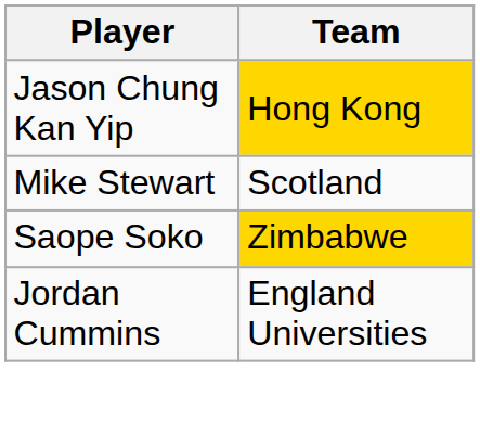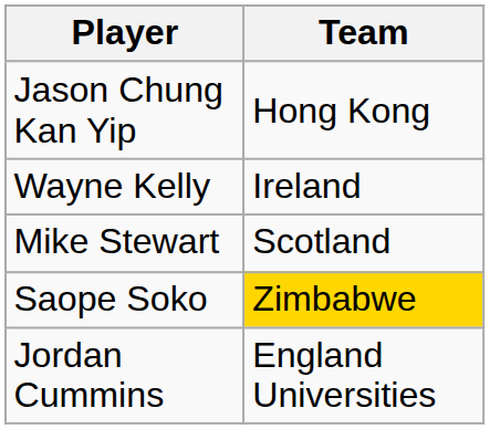 <table class="wikitable" style="text-align: left;">
 <tr>
 <th scope="col" width=100>Player</th>
 <th scope="col" width=100>Team</th>
 </tr>
 <tr>
 <td>Jason Chung Kan Yip</td>
-<td style="background: gold;">Hong Kong</td>
+<td>Hong Kong</td>
+</tr>
+<tr>
+<td>Wayne Kelly</td>
+<td>Ireland</td>
 </tr>
 <tr>
 <td>Mike Stewart</td>
 <td>Scotland</td>
 </tr>
 <tr>
 <td>Saope Soko</td>
 <td style="background: gold;">Zimbabwe</td>
 </tr>
 <tr>
 <td>Jordan Cummins</td>
 <td>England Universities</td>
 </tr>
 </table>
